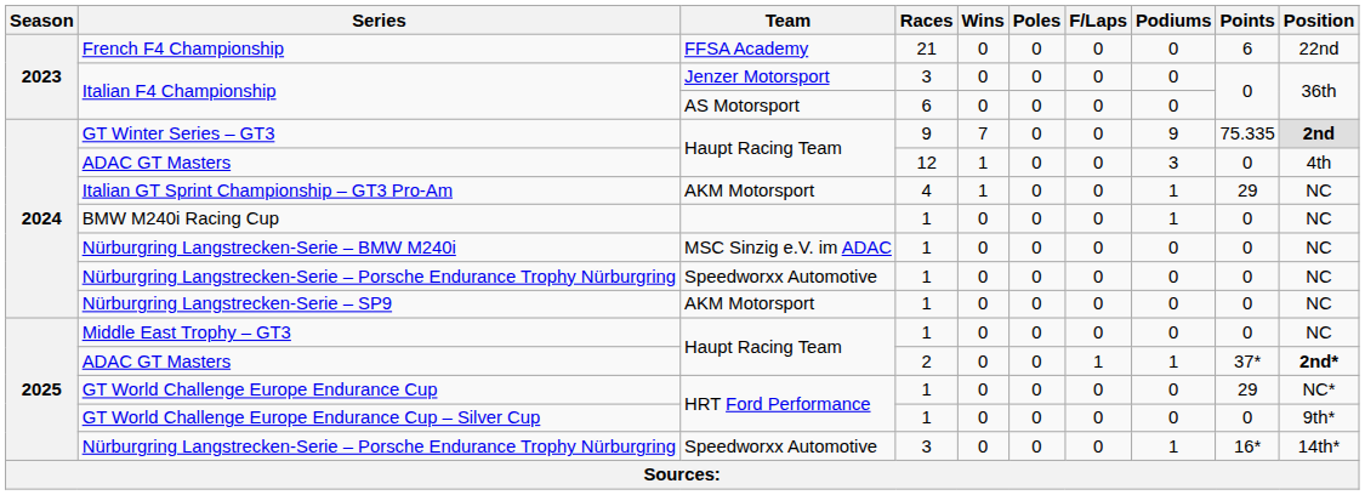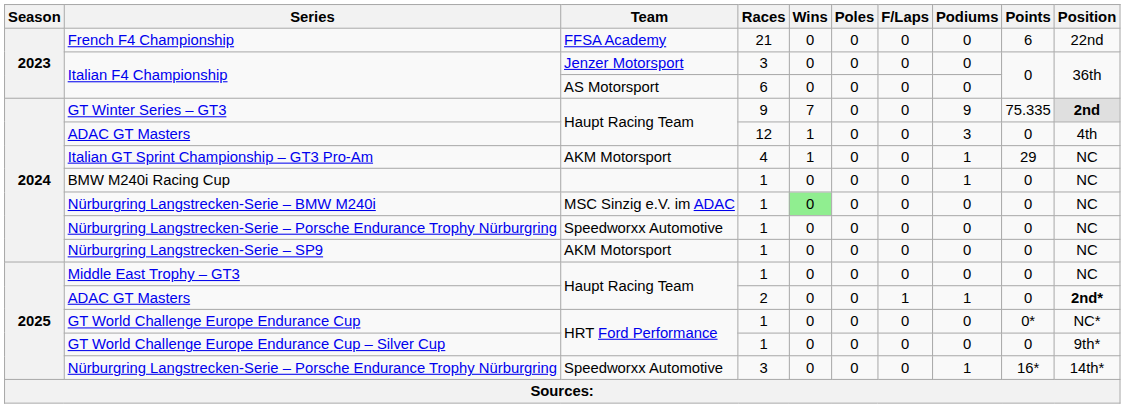 <table class="wikitable" style="font-size: 90%; text-align:center">
 <tr>
 <th>Season</th>
 <th>Series</th>
 <th>Team</th>
 <th>Races</th>
 <th>Wins</th>
 <th>Poles</th>
 <th>F/Laps</th>
 <th>Podiums</th>
 <th>Points</th>
 <th>Position</th>
 </tr>
 <tr>
 <th rowspan="3">2023</th>
 <td align=left><a href='#'>French F4 Championship</a></td>
 <td align=left><a href='#'>FFSA Academy</a></td>
 <td>21</td>
 <td>0</td>
 <td>0</td>
 <td>0</td>
 <td>0</td>
 <td>6</td>
 <td>22nd</td>
 </tr>
 <tr>
 <td align=left rowspan="2"><a href='#'>Italian F4 Championship</a></td>
 <td align=left><a href='#'>Jenzer Motorsport</a></td>
 <td>3</td>
 <td>0</td>
 <td>0</td>
 <td>0</td>
 <td>0</td>
 <td rowspan="2">0</td>
 <td rowspan="2">36th</td>
 </tr>
 <tr>
 <td align=left>AS Motorsport</td>
 <td>6</td>
 <td>0</td>
 <td>0</td>
 <td>0</td>
 <td>0</td>
 </tr>
 <tr>
 <th rowspan="7">2024</th>
 <td align=left><a href='#'>GT Winter Series – GT3</a></td>
 <td align=left rowspan="2">Haupt Racing Team</td>
 <td>9</td>
 <td>7</td>
 <td>0</td>
 <td>0</td>
 <td>9</td>
 <td>75.335</td>
 <td style="background:#dfdfdf"><strong>2nd</strong></td>
 </tr>
 <tr>
 <td align=left><a href='#'>ADAC GT Masters</a></td>
 <td>12</td>
 <td>1</td>
 <td>0</td>
 <td>0</td>
 <td>3</td>
 <td>0</td>
 <td>4th</td>
 </tr>
 <tr>
 <td align=left><a href='#'>Italian GT Sprint Championship – GT3 Pro-Am</a></td>
 <td align=left>AKM Motorsport</td>
 <td>4</td>
 <td>1</td>
 <td>0</td>
 <td>0</td>
 <td>1</td>
 <td>29</td>
 <td>NC</td>
 </tr>
 <tr>
 <td align=left>BMW M240i Racing Cup</td>
 <td align=left></td>
 <td>1</td>
 <td>0</td>
 <td>0</td>
 <td>0</td>
 <td>1</td>
 <td>0</td>
 <td>NC</td>
 </tr>
 <tr>
 <td align=left><a href='#'>Nürburgring Langstrecken-Serie – BMW M240i</a></td>
 <td align=left>MSC Sinzig e.V. im <a href='#'>ADAC</a></td>
 <td>1</td>
-<td>0</td>
+<td style="background: lightgreen;">0</td>
 <td>0</td>
 <td>0</td>
 <td>0</td>
 <td>0</td>
 <td>NC</td>
 </tr>
 <tr>
 <td align=left><a href='#'>Nürburgring Langstrecken-Serie – Porsche Endurance Trophy Nürburgring</a></td>
 <td align=left>Speedworxx Automotive</td>
 <td>1</td>
 <td>0</td>
 <td>0</td>
 <td>0</td>
 <td>0</td>
 <td>0</td>
 <td>NC</td>
 </tr>
 <tr>
 <td align=left><a href='#'>Nürburgring Langstrecken-Serie – SP9</a></td>
 <td align=left>AKM Motorsport</td>
 <td>1</td>
 <td>0</td>
 <td>0</td>
 <td>0</td>
 <td>0</td>
 <td>0</td>
 <td>NC</td>
 </tr>
 <tr>
 <th rowspan="5">2025</th>
 <td align=left><a href='#'>Middle East Trophy – GT3</a></td>
 <td align=left rowspan="2">Haupt Racing Team</td>
 <td>1</td>
 <td>0</td>
 <td>0</td>
 <td>0</td>
 <td>0</td>
 <td>0</td>
 <td>NC</td>
 </tr>
 <tr>
 <td align=left><a href='#'>ADAC GT Masters</a></td>
 <td>2</td>
 <td>0</td>
 <td>0</td>
 <td>1</td>
 <td>1</td>
-<td>37*</td>
+<td>0</td>
 <td><strong>2nd*</strong></td>
 </tr>
 <tr>
 <td align="left"><a href='#'>GT World Challenge Europe Endurance Cup</a></td>
 <td align="left" rowspan="2">HRT <a href='#'>Ford Performance</a></td>
 <td>1</td>
 <td>0</td>
 <td>0</td>
 <td>0</td>
 <td>0</td>
-<td>29</td>
+<td>0*</td>
 <td>NC*</td>
 </tr>
 <tr>
 <td align="left"><a href='#'>GT World Challenge Europe Endurance Cup – Silver Cup</a></td>
 <td>1</td>
 <td>0</td>
 <td>0</td>
 <td>0</td>
 <td>0</td>
 <td>0</td>
 <td>9th*</td>
 </tr>
 <tr>
 <td align=left><a href='#'>Nürburgring Langstrecken-Serie – Porsche Endurance Trophy Nürburgring</a></td>
 <td align=left>Speedworxx Automotive</td>
 <td>3</td>
 <td>0</td>
 <td>0</td>
 <td>0</td>
 <td>1</td>
 <td>16*</td>
 <td>14th*</td>
 </tr>
 <tr>
 <th colspan="10">Sources:</th>
 </tr>
 </table>
